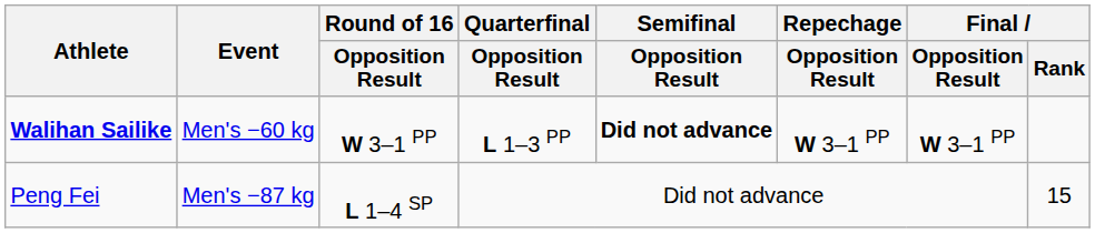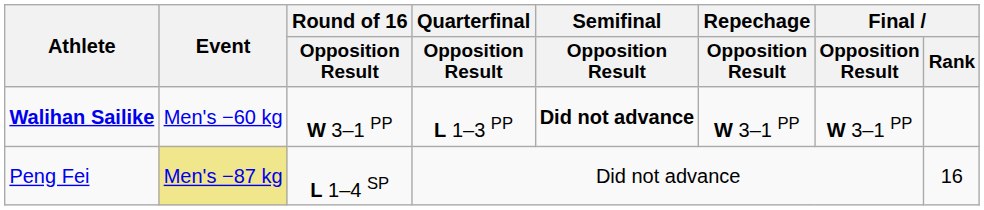 <table class="wikitable" style="font-size:90%">
 <tr>
 <th rowspan=2>Athlete</th>
 <th rowspan=2>Event</th>
 <th>Round of 16</th>
 <th>Quarterfinal</th>
 <th>Semifinal</th>
 <th>Repechage</th>
 <th colspan=2>Final / </th>
 </tr>
 <tr style="font-size: 95%">
 <th>Opposition<br>Result</th>
 <th>Opposition<br>Result</th>
 <th>Opposition<br>Result</th>
 <th>Opposition<br>Result</th>
 <th>Opposition<br>Result</th>
 <th>Rank</th>
 </tr>
 <tr align=center>
 <td align=left><strong><a href='#'>Walihan Sailike</a></strong></td>
 <td align=left><a href='#'>Men's −60 kg</a></td>
 <td><br><strong>W</strong> 3–1 <sup>PP</sup></td>
 <td><br><strong>L</strong> 1–3 <sup>PP</sup></td>
 <td><strong>Did not advance</strong></td>
 <td><br><strong>W</strong> 3–1 <sup>PP</sup></td>
 <td><br><strong>W</strong> 3–1 <sup>PP</sup></td>
 <td></td>
 </tr>
 <tr align=center>
 <td align=left><a href='#'>Peng Fei</a></td>
-<td align=left><a href='#'>Men's −87 kg</a></td>
+<td align=left style="background: khaki;"><a href='#'>Men's −87 kg</a></td>
 <td><br><strong>L</strong> 1–4 <sup>SP</sup></td>
 <td colspan=4>Did not advance</td>
-<td>15</td>
+<td>16</td>
 </tr>
 </table>
